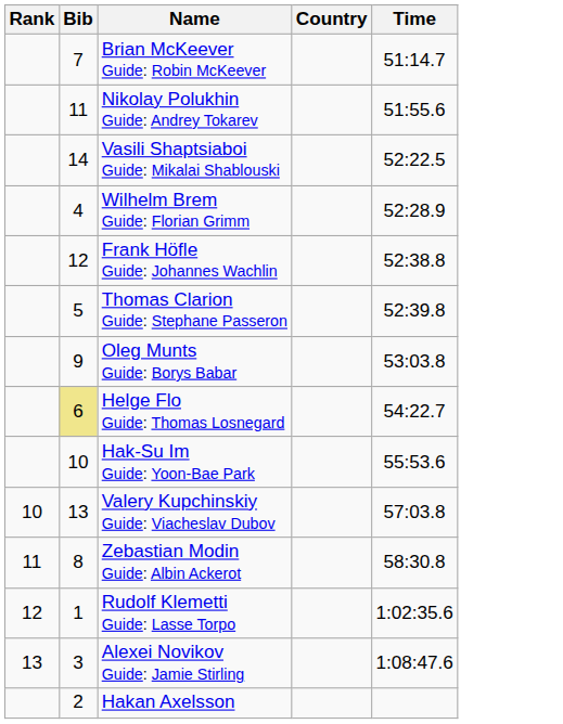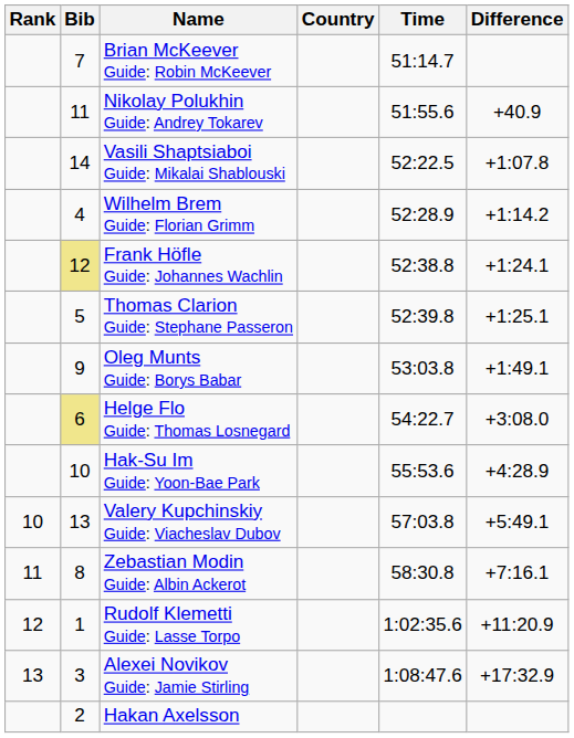 <table class="wikitable sortable" style="text-align:center">
 <tr>
 <th>Rank</th>
 <th>Bib</th>
 <th>Name</th>
 <th>Country</th>
 <th>Time</th>
+<th>Difference</th>
 </tr>
 <tr>
 <td></td>
 <td>7</td>
 <td align=left><a href='#'>Brian McKeever</a><br><small><a href='#'>Guide</a>: <a href='#'>Robin McKeever</a></small></td>
 <td align=left></td>
 <td>51:14.7</td>
+<td></td>
 </tr>
 <tr>
 <td></td>
 <td>11</td>
 <td align=left><a href='#'>Nikolay Polukhin</a><br><small><a href='#'>Guide</a>: <a href='#'>Andrey Tokarev</a></small></td>
 <td align=left></td>
 <td>51:55.6</td>
+<td>+40.9</td>
 </tr>
 <tr>
 <td></td>
 <td>14</td>
 <td align=left><a href='#'>Vasili Shaptsiaboi</a><br><small><a href='#'>Guide</a>: <a href='#'>Mikalai Shablouski</a></small></td>
 <td align=left></td>
 <td>52:22.5</td>
+<td>+1:07.8</td>
 </tr>
 <tr>
 <td></td>
 <td>4</td>
 <td align=left><a href='#'>Wilhelm Brem</a><br><small><a href='#'>Guide</a>: <a href='#'>Florian Grimm</a></small></td>
 <td align=left></td>
 <td>52:28.9</td>
+<td>+1:14.2</td>
 </tr>
 <tr>
 <td></td>
-<td>12</td>
+<td style="background: khaki;">12</td>
 <td align=left><a href='#'>Frank Höfle</a><br><small><a href='#'>Guide</a>: <a href='#'>Johannes Wachlin</a></small></td>
 <td align=left></td>
 <td>52:38.8</td>
+<td>+1:24.1</td>
 </tr>
 <tr>
 <td></td>
 <td>5</td>
 <td align=left><a href='#'>Thomas Clarion</a><br><small><a href='#'>Guide</a>: <a href='#'>Stephane Passeron</a></small></td>
 <td align=left></td>
 <td>52:39.8</td>
+<td>+1:25.1</td>
 </tr>
 <tr>
 <td></td>
 <td>9</td>
 <td align=left><a href='#'>Oleg Munts</a><br><small><a href='#'>Guide</a>: <a href='#'>Borys Babar</a></small></td>
 <td align=left></td>
 <td>53:03.8</td>
+<td>+1:49.1</td>
 </tr>
 <tr>
 <td></td>
 <td style="background: khaki;">6</td>
 <td align=left><a href='#'>Helge Flo</a><br><small><a href='#'>Guide</a>: <a href='#'>Thomas Losnegard</a></small></td>
 <td align=left></td>
 <td>54:22.7</td>
+<td>+3:08.0</td>
 </tr>
 <tr>
 <td></td>
 <td>10</td>
 <td align=left><a href='#'>Hak-Su Im</a><br><small><a href='#'>Guide</a>: <a href='#'>Yoon-Bae Park</a></small></td>
 <td align=left></td>
 <td>55:53.6</td>
+<td>+4:28.9</td>
 </tr>
 <tr>
 <td>10</td>
 <td>13</td>
 <td align=left><a href='#'>Valery Kupchinskiy</a><br><small><a href='#'>Guide</a>: <a href='#'>Viacheslav Dubov</a></small></td>
 <td align=left></td>
 <td>57:03.8</td>
+<td>+5:49.1</td>
 </tr>
 <tr>
 <td>11</td>
 <td>8</td>
 <td align=left><a href='#'>Zebastian Modin</a><br><small><a href='#'>Guide</a>: <a href='#'>Albin Ackerot</a></small></td>
 <td align=left></td>
 <td>58:30.8</td>
+<td>+7:16.1</td>
 </tr>
 <tr>
 <td>12</td>
 <td>1</td>
 <td align=left><a href='#'>Rudolf Klemetti</a><br><small><a href='#'>Guide</a>: <a href='#'>Lasse Torpo</a></small></td>
 <td align=left></td>
 <td>1:02:35.6</td>
+<td>+11:20.9</td>
 </tr>
 <tr>
 <td>13</td>
 <td>3</td>
 <td align=left><a href='#'>Alexei Novikov</a><br><small><a href='#'>Guide</a>: <a href='#'>Jamie Stirling</a></small></td>
 <td align=left></td>
 <td>1:08:47.6</td>
+<td>+17:32.9</td>
 </tr>
 <tr>
 <td></td>
 <td>2</td>
 <td align=left><a href='#'>Hakan Axelsson</a></td>
 <td align=left></td>
 <td></td>
+<td></td>
 </tr>
 </table>
